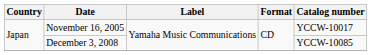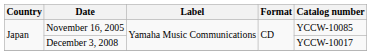 <table class="wikitable">
 <tr>
 <th>Country</th>
 <th>Date</th>
 <th>Label</th>
 <th>Format</th>
 <th>Catalog number</th>
 </tr>
 <tr>
 <td rowspan="2">Japan</td>
 <td>November 16, 2005</td>
 <td rowspan="2">Yamaha Music Communications</td>
 <td rowspan="2">CD</td>
-<td>YCCW-10017</td>
+<td>YCCW-10085</td>
 </tr>
 <tr>
 <td>December 3, 2008</td>
-<td>YCCW-10085</td>
+<td>YCCW-10017</td>
 </tr>
 <tr>
 </tr>
 </table>
